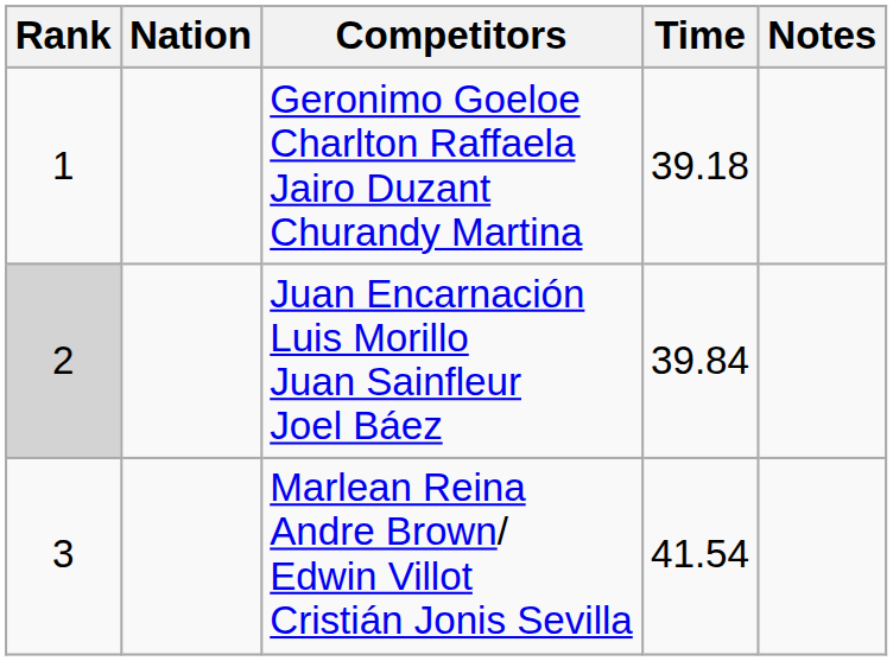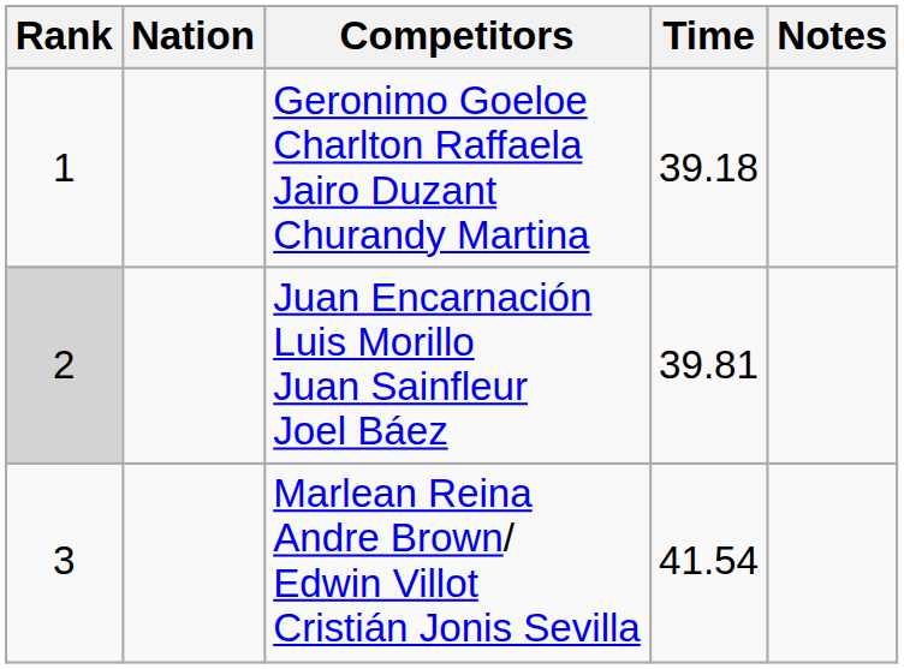 <table class="wikitable sortable" style="text-align:center">
 <tr>
 <th>Rank</th>
 <th>Nation</th>
 <th>Competitors</th>
 <th>Time</th>
 <th>Notes</th>
 </tr>
 <tr>
 <td align=center>1</td>
 <td align=left></td>
 <td align=left><a href='#'>Geronimo Goeloe</a><br><a href='#'>Charlton Raffaela</a><br><a href='#'>Jairo Duzant</a><br><a href='#'>Churandy Martina</a></td>
 <td>39.18</td>
 <td></td>
 </tr>
 <tr>
 <td align=center style="background: lightgrey;">2</td>
 <td align=left></td>
 <td align=left><a href='#'>Juan Encarnación</a><br><a href='#'>Luis Morillo</a><br><a href='#'>Juan Sainfleur</a><br><a href='#'>Joel Báez</a></td>
-<td>39.84</td>
+<td>39.81</td>
 <td></td>
 </tr>
 <tr>
 <td align=center>3</td>
 <td align=left></td>
 <td align=left><a href='#'>Marlean Reina</a><br><a href='#'>Andre Brown</a>/<br><a href='#'>Edwin Villot</a><br><a href='#'>Cristián Jonis Sevilla</a></td>
 <td>41.54</td>
 <td></td>
 </tr>
 </table>
